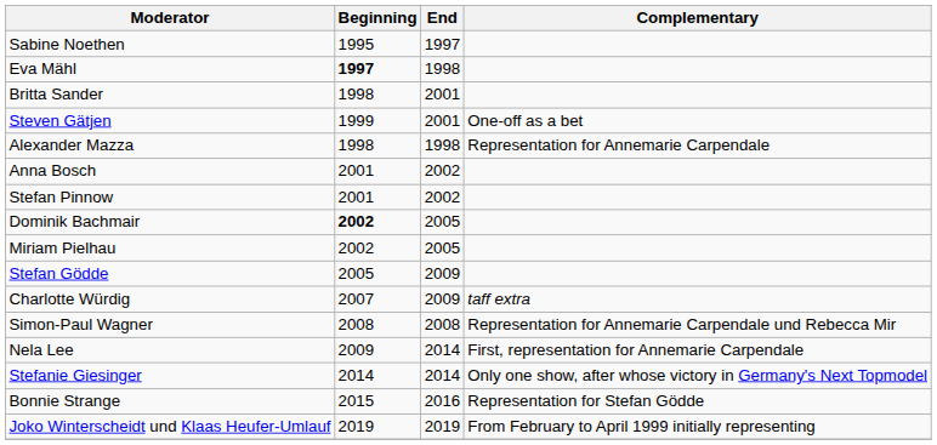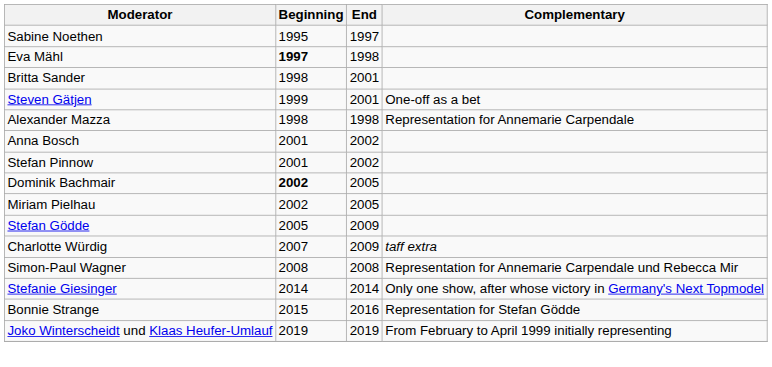 <table class="wikitable">
 <tr>
 <th>Moderator</th>
 <th>Beginning</th>
 <th>End</th>
 <th>Complementary</th>
 </tr>
 <tr>
 <td>Sabine Noethen</td>
 <td>1995</td>
 <td>1997</td>
 <td></td>
 </tr>
 <tr>
 <td>Eva Mähl</td>
 <td><strong>1997</strong></td>
 <td>1998</td>
 <td></td>
 </tr>
 <tr>
 <td>Britta Sander</td>
 <td>1998</td>
 <td>2001</td>
 <td></td>
 </tr>
 <tr>
 <td><a href='#'>Steven Gätjen</a></td>
 <td>1999</td>
 <td>2001</td>
 <td>One-off as a bet</td>
 </tr>
 <tr>
 <td>Alexander Mazza</td>
 <td>1998</td>
 <td>1998</td>
 <td>Representation for Annemarie Carpendale</td>
 </tr>
 <tr>
 <td>Anna Bosch</td>
 <td>2001</td>
 <td>2002</td>
 <td></td>
 </tr>
 <tr>
 <td>Stefan Pinnow</td>
 <td>2001</td>
 <td>2002</td>
 <td></td>
 </tr>
 <tr>
 <td>Dominik Bachmair</td>
 <td><strong>2002</strong></td>
 <td>2005</td>
 <td></td>
 </tr>
 <tr>
 <td>Miriam Pielhau</td>
 <td>2002</td>
 <td>2005</td>
 <td></td>
 </tr>
 <tr>
 <td><a href='#'>Stefan Gödde</a></td>
 <td>2005</td>
 <td>2009</td>
 <td></td>
 </tr>
 <tr>
 <td>Charlotte Würdig</td>
 <td>2007</td>
 <td>2009</td>
 <td><em>taff extra</em></td>
 </tr>
 <tr>
 <td>Simon-Paul Wagner</td>
 <td>2008</td>
 <td>2008</td>
 <td>Representation for Annemarie Carpendale und Rebecca Mir</td>
 </tr>
 <tr>
-<td>Nela Lee</td>
-<td>2009</td>
-<td>2014</td>
-<td>First, representation for Annemarie Carpendale</td>
-</tr>
-<tr>
 <td><a href='#'>Stefanie Giesinger</a></td>
 <td>2014</td>
 <td>2014</td>
 <td>Only one show, after whose victory in <a href='#'>Germany's Next Topmodel</a></td>
 </tr>
 <tr>
 <td>Bonnie Strange</td>
 <td>2015</td>
 <td>2016</td>
 <td>Representation for Stefan Gödde</td>
 </tr>
 <tr>
 <td><a href='#'>Joko Winterscheidt</a> und <a href='#'>Klaas Heufer-Umlauf</a></td>
 <td>2019</td>
 <td>2019</td>
 <td>From February to April 1999 initially representing</td>
 </tr>
 <tr>
 </tr>
 </table>
